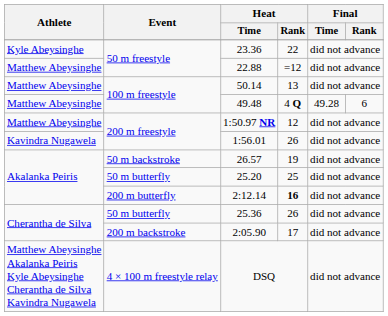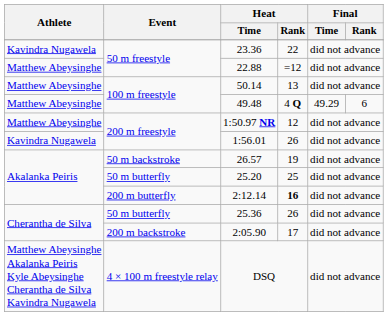 <table class=wikitable style=font-size:90%>
 <tr>
 <th rowspan=2>Athlete</th>
 <th rowspan=2>Event</th>
 <th colspan=2>Heat</th>
 <th colspan=2>Final</th>
 </tr>
 <tr style=font-size:95%>
 <th>Time</th>
 <th>Rank</th>
 <th>Time</th>
 <th>Rank</th>
 </tr>
 <tr align=center>
 </tr>
 <tr align=center>
-<td align=left><a href='#'>Kyle Abeysinghe</a></td>
+<td align=left><a href='#'>Kavindra Nugawela</a></td>
 <td align=left rowspan=2><a href='#'>50 m freestyle</a></td>
 <td>23.36</td>
 <td>22</td>
 <td colspan=2>did not advance</td>
 </tr>
 <tr align=center>
 <td align=left><a href='#'>Matthew Abeysinghe</a></td>
 <td>22.88</td>
 <td>=12</td>
 <td colspan=2>did not advance</td>
 </tr>
 <tr align=center>
 <td align=left><a href='#'>Matthew Abeysinghe</a></td>
 <td align=left rowspan=2><a href='#'>100 m freestyle</a></td>
 <td>50.14</td>
 <td>13</td>
 <td colspan=2>did not advance</td>
 </tr>
 <tr align=center>
 <td align=left><a href='#'>Matthew Abeysinghe</a></td>
 <td>49.48</td>
 <td>4 <strong>Q</strong></td>
-<td>49.28</td>
+<td>49.29</td>
 <td>6</td>
 </tr>
 <tr align=center>
 <td align=left><a href='#'>Matthew Abeysinghe</a></td>
 <td align=left rowspan=2><a href='#'>200 m freestyle</a></td>
 <td>1:50.97 <strong><a href='#'>NR</a></strong></td>
 <td>12</td>
 <td colspan=2>did not advance</td>
 </tr>
 <tr align=center>
 <td align=left><a href='#'>Kavindra Nugawela</a></td>
 <td>1:56.01</td>
 <td>26</td>
 <td colspan=2>did not advance</td>
 </tr>
 <tr align=center>
 <td align=left rowspan=3><a href='#'>Akalanka Peiris</a></td>
 <td align=left><a href='#'>50 m backstroke</a></td>
 <td>26.57</td>
 <td>19</td>
 <td colspan=2>did not advance</td>
 </tr>
 <tr align=center>
 <td align=left><a href='#'>50 m butterfly</a></td>
 <td>25.20</td>
 <td>25</td>
 <td colspan=2>did not advance</td>
 </tr>
 <tr align=center>
 <td align=left><a href='#'>200 m butterfly</a></td>
 <td>2:12.14</td>
 <td><strong>16</strong></td>
 <td colspan=2>did not advance</td>
 </tr>
 <tr align=center>
 <td align=left rowspan=2><a href='#'>Cherantha de Silva</a></td>
 <td align=left><a href='#'>50 m butterfly</a></td>
 <td>25.36</td>
 <td>26</td>
 <td colspan=2>did not advance</td>
 </tr>
 <tr align=center>
 <td align=left><a href='#'>200 m backstroke</a></td>
 <td>2:05.90</td>
 <td>17</td>
 <td colspan=2>did not advance</td>
 </tr>
 <tr align=center>
 <td align=left><a href='#'>Matthew Abeysinghe</a><br><a href='#'>Akalanka Peiris</a><br><a href='#'>Kyle Abeysinghe</a><br><a href='#'>Cherantha de Silva</a><br><a href='#'>Kavindra Nugawela</a></td>
 <td align=left><a href='#'>4 × 100 m freestyle relay</a></td>
 <td colspan=2>DSQ</td>
 <td colspan=2>did not advance</td>
 </tr>
 </table>
